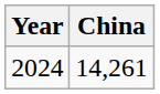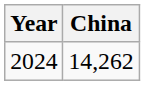 <table class="wikitable">
 <tr>
 <th>Year</th>
 <th>China</th>
 </tr>
 <tr>
 <td>2024</td>
-<td>14,261</td>
+<td>14,262</td>
 </tr>
 </table>
